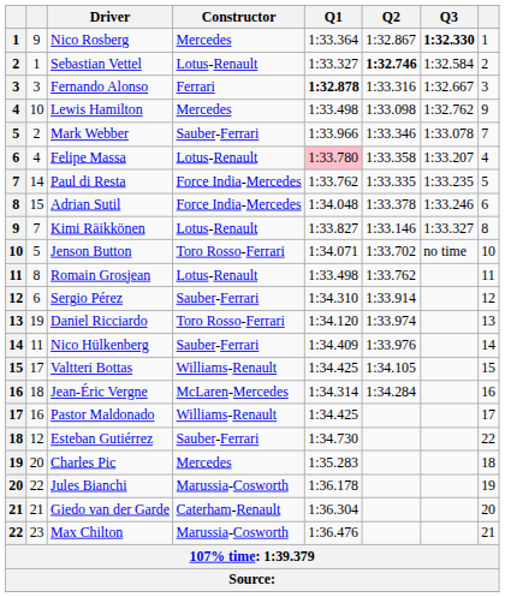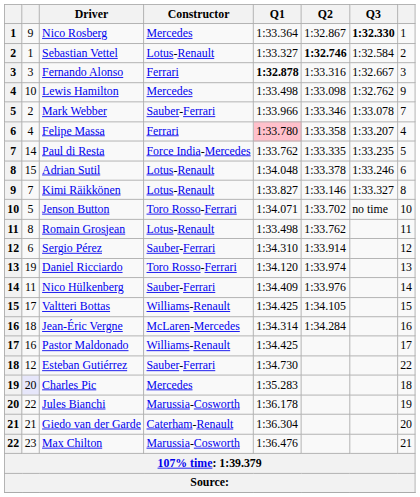 <table class="wikitable sortable" style="font-size:85%">
 <tr>
 <th></th>
 <th></th>
 <th>Driver</th>
 <th>Constructor</th>
 <th>Q1</th>
 <th>Q2</th>
 <th>Q3</th>
 <th></th>
 </tr>
 <tr>
 <th>1</th>
 <td align="center">9</td>
 <td> <a href='#'>Nico Rosberg</a></td>
 <td><a href='#'>Mercedes</a></td>
 <td>1:33.364</td>
 <td>1:32.867</td>
 <td><strong>1:32.330</strong></td>
 <td>1</td>
 </tr>
 <tr>
 <th>2</th>
 <td align="center">1</td>
 <td> <a href='#'>Sebastian Vettel</a></td>
 <td><a href='#'>Lotus</a>-<a href='#'>Renault</a></td>
 <td>1:33.327</td>
 <td><strong>1:32.746</strong></td>
 <td>1:32.584</td>
 <td>2</td>
 </tr>
 <tr>
 <th>3</th>
 <td align="center">3</td>
 <td> <a href='#'>Fernando Alonso</a></td>
 <td><a href='#'>Ferrari</a></td>
 <td><strong>1:32.878</strong></td>
 <td>1:33.316</td>
 <td>1:32.667</td>
 <td>3</td>
 </tr>
 <tr>
 <th>4</th>
 <td align="center">10</td>
 <td> <a href='#'>Lewis Hamilton</a></td>
 <td><a href='#'>Mercedes</a></td>
 <td>1:33.498</td>
 <td>1:33.098</td>
 <td>1:32.762</td>
 <td>9</td>
 </tr>
 <tr>
 <th>5</th>
 <td align="center">2</td>
 <td> <a href='#'>Mark Webber</a></td>
 <td><a href='#'>Sauber</a>-<a href='#'>Ferrari</a></td>
 <td>1:33.966</td>
 <td>1:33.346</td>
 <td>1:33.078</td>
 <td>7</td>
 </tr>
 <tr>
 <th>6</th>
 <td align="center">4</td>
 <td> <a href='#'>Felipe Massa</a></td>
-<td><a href='#'>Lotus</a>-<a href='#'>Renault</a></td>
+<td><a href='#'>Ferrari</a></td>
 <td style="background: pink;">1:33.780</td>
 <td>1:33.358</td>
 <td>1:33.207</td>
 <td>4</td>
 </tr>
 <tr>
 <th>7</th>
 <td align="center">14</td>
 <td> <a href='#'>Paul di Resta</a></td>
 <td><a href='#'>Force India</a>-<a href='#'>Mercedes</a></td>
 <td>1:33.762</td>
 <td>1:33.335</td>
 <td>1:33.235</td>
 <td>5</td>
 </tr>
 <tr>
 <th>8</th>
 <td align="center">15</td>
 <td> <a href='#'>Adrian Sutil</a></td>
-<td><a href='#'>Force India</a>-<a href='#'>Mercedes</a></td>
+<td><a href='#'>Lotus</a>-<a href='#'>Renault</a></td>
 <td>1:34.048</td>
 <td>1:33.378</td>
 <td>1:33.246</td>
 <td>6</td>
 </tr>
 <tr>
 <th>9</th>
 <td align="center">7</td>
 <td> <a href='#'>Kimi Räikkönen</a></td>
 <td><a href='#'>Lotus</a>-<a href='#'>Renault</a></td>
 <td>1:33.827</td>
 <td>1:33.146</td>
 <td>1:33.327</td>
 <td>8</td>
 </tr>
 <tr>
 <th>10</th>
 <td align="center">5</td>
 <td> <a href='#'>Jenson Button</a></td>
 <td><a href='#'>Toro Rosso</a>-<a href='#'>Ferrari</a></td>
 <td>1:34.071</td>
 <td>1:33.702</td>
 <td>no time</td>
 <td>10</td>
 </tr>
 <tr>
 <th>11</th>
 <td align="center">8</td>
 <td> <a href='#'>Romain Grosjean</a></td>
 <td><a href='#'>Lotus</a>-<a href='#'>Renault</a></td>
 <td>1:33.498</td>
 <td>1:33.762</td>
 <td></td>
 <td>11</td>
 </tr>
 <tr>
 <th>12</th>
 <td align="center">6</td>
 <td> <a href='#'>Sergio Pérez</a></td>
 <td><a href='#'>Sauber</a>-<a href='#'>Ferrari</a></td>
 <td>1:34.310</td>
 <td>1:33.914</td>
 <td></td>
 <td>12</td>
 </tr>
 <tr>
 <th>13</th>
 <td align="center">19</td>
 <td> <a href='#'>Daniel Ricciardo</a></td>
 <td><a href='#'>Toro Rosso</a>-<a href='#'>Ferrari</a></td>
 <td>1:34.120</td>
 <td>1:33.974</td>
 <td></td>
 <td>13</td>
 </tr>
 <tr>
 <th>14</th>
 <td align="center">11</td>
 <td> <a href='#'>Nico Hülkenberg</a></td>
 <td><a href='#'>Sauber</a>-<a href='#'>Ferrari</a></td>
 <td>1:34.409</td>
 <td>1:33.976</td>
 <td></td>
 <td>14</td>
 </tr>
 <tr>
 <th>15</th>
 <td align="center">17</td>
 <td> <a href='#'>Valtteri Bottas</a></td>
 <td><a href='#'>Williams</a>-<a href='#'>Renault</a></td>
 <td>1:34.425</td>
 <td>1:34.105</td>
 <td></td>
 <td>15</td>
 </tr>
 <tr>
 <th>16</th>
 <td align="center">18</td>
 <td> <a href='#'>Jean-Éric Vergne</a></td>
 <td><a href='#'>McLaren</a>-<a href='#'>Mercedes</a></td>
 <td>1:34.314</td>
 <td>1:34.284</td>
 <td></td>
 <td>16</td>
 </tr>
 <tr>
 <th>17</th>
 <td align="center">16</td>
 <td> <a href='#'>Pastor Maldonado</a></td>
 <td><a href='#'>Williams</a>-<a href='#'>Renault</a></td>
 <td>1:34.425</td>
 <td></td>
 <td></td>
 <td>17</td>
 </tr>
 <tr>
 <th>18</th>
 <td align="center">12</td>
 <td> <a href='#'>Esteban Gutiérrez</a></td>
 <td><a href='#'>Sauber</a>-<a href='#'>Ferrari</a></td>
 <td>1:34.730</td>
 <td></td>
 <td></td>
 <td>22</td>
 </tr>
 <tr>
 <th>19</th>
-<td align="center">20</td>
+<td align="center" style="background: lavender;">20</td>
 <td> <a href='#'>Charles Pic</a></td>
 <td><a href='#'>Mercedes</a></td>
 <td>1:35.283</td>
 <td></td>
 <td></td>
 <td>18</td>
 </tr>
 <tr>
 <th>20</th>
 <td align="center">22</td>
 <td> <a href='#'>Jules Bianchi</a></td>
 <td><a href='#'>Marussia</a>-<a href='#'>Cosworth</a></td>
 <td>1:36.178</td>
 <td></td>
 <td></td>
 <td>19</td>
 </tr>
 <tr>
 <th>21</th>
 <td align="center">21</td>
 <td> <a href='#'>Giedo van der Garde</a></td>
 <td><a href='#'>Caterham</a>-<a href='#'>Renault</a></td>
 <td>1:36.304</td>
 <td></td>
 <td></td>
 <td>20</td>
 </tr>
 <tr>
 <th>22</th>
 <td align="center">23</td>
 <td> <a href='#'>Max Chilton</a></td>
 <td><a href='#'>Marussia</a>-<a href='#'>Cosworth</a></td>
 <td>1:36.476</td>
 <td></td>
 <td></td>
 <td>21</td>
 </tr>
 <tr>
 <th colspan=8><a href='#'>107% time</a>: 1:39.379</th>
 </tr>
 <tr>
 <th colspan=8>Source:</th>
 </tr>
 <tr>
 </tr>
 </table>
